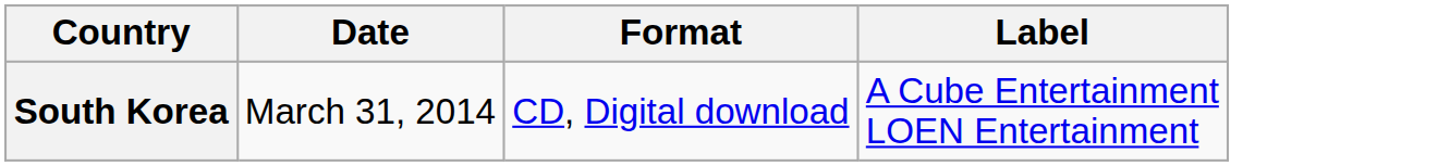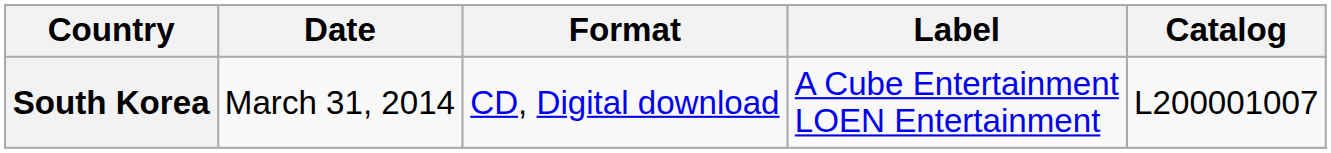 <table class="wikitable plainrowheaders">
 <tr>
 <th scope="col">Country</th>
 <th>Date</th>
 <th>Format</th>
 <th>Label</th>
+<th>Catalog</th>
 </tr>
 <tr>
 <th scope="row">South Korea</th>
 <td>March 31, 2014</td>
 <td><a href='#'>CD</a>, <a href='#'>Digital download</a></td>
 <td><a href='#'>A Cube Entertainment</a><br><a href='#'>LOEN Entertainment</a></td>
+<td>L200001007</td>
 </tr>
 </table>
